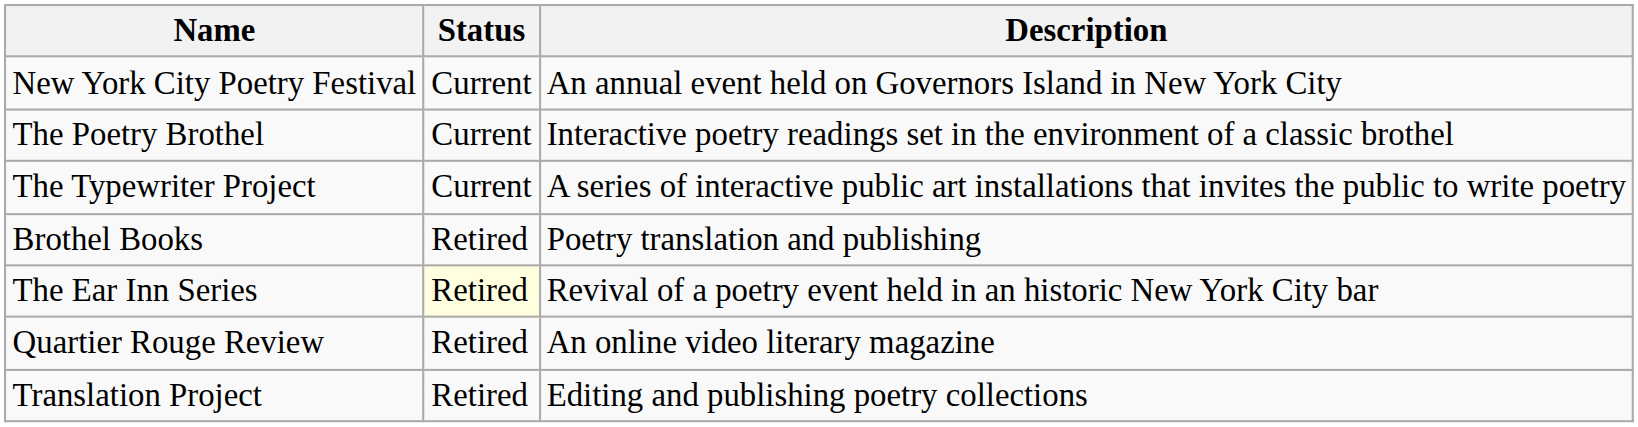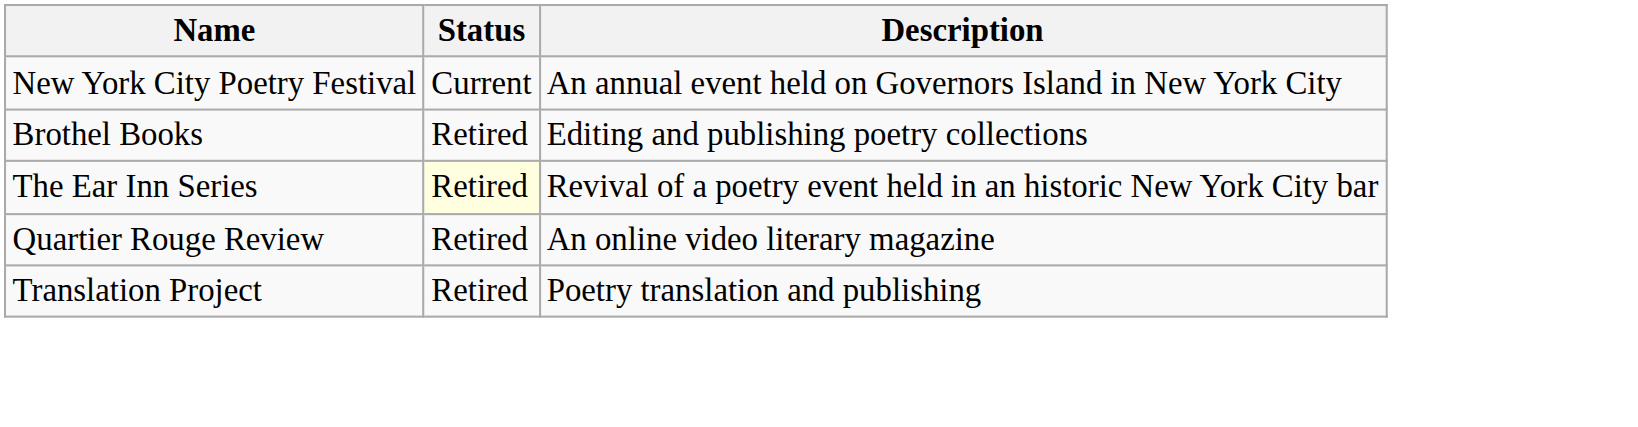 <table class="wikitable">
 <tr>
 <th>Name</th>
 <th>Status</th>
 <th>Description</th>
 </tr>
 <tr>
 <td>New York City Poetry Festival</td>
 <td>Current</td>
 <td>An annual event held on Governors Island in New York City</td>
 </tr>
 <tr>
-<td>The Poetry Brothel</td>
-<td>Current</td>
-<td>Interactive poetry readings set in the environment of a classic brothel</td>
-</tr>
-<tr>
-<td>The Typewriter Project</td>
-<td>Current</td>
-<td>A series of interactive public art installations that invites the public to write poetry</td>
-</tr>
-<tr>
 <td>Brothel Books</td>
 <td>Retired</td>
-<td>Poetry translation and publishing</td>
+<td>Editing and publishing poetry collections</td>
 </tr>
 <tr>
 <td>The Ear Inn Series</td>
 <td style="background: lightyellow;">Retired</td>
 <td>Revival of a poetry event held in an historic New York City bar</td>
 </tr>
 <tr>
 <td>Quartier Rouge Review</td>
 <td>Retired</td>
 <td>An online video literary magazine</td>
 </tr>
 <tr>
 <td>Translation Project</td>
 <td>Retired</td>
-<td>Editing and publishing poetry collections</td>
+<td>Poetry translation and publishing</td>
 </tr>
 </table>
